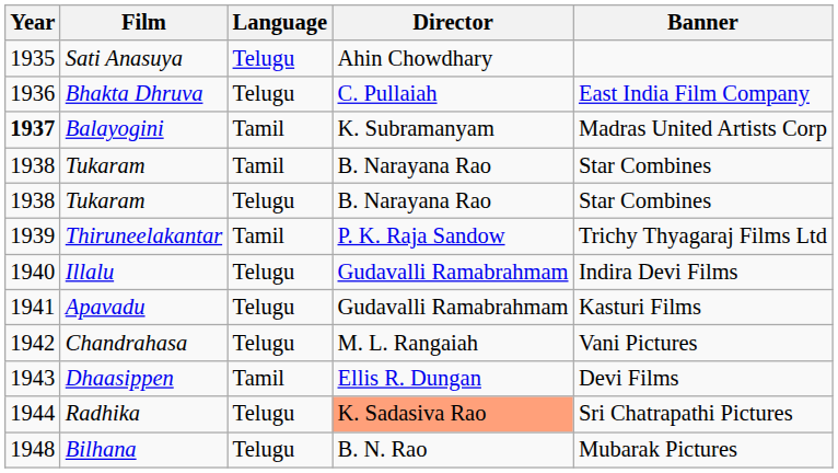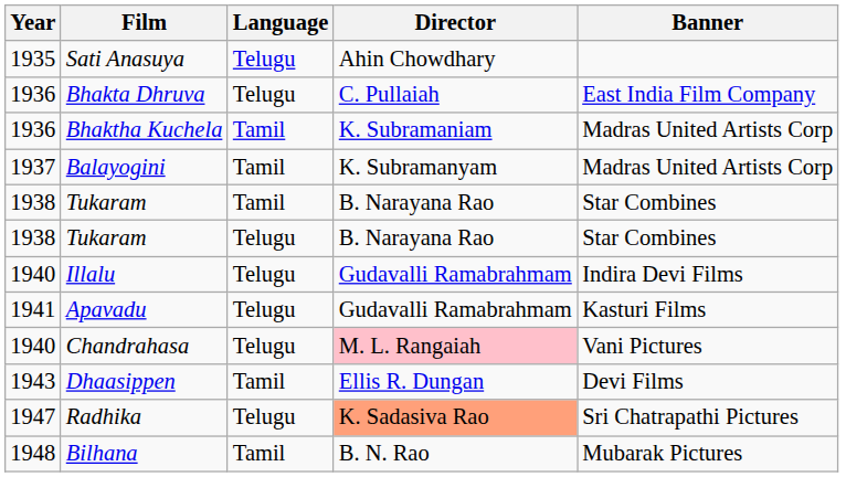 <table class="wikitable sortable">
 <tr>
 <th>Year</th>
 <th>Film</th>
 <th>Language</th>
 <th>Director</th>
 <th>Banner</th>
 </tr>
 <tr>
 <td>1935</td>
 <td><em>Sati Anasuya</em></td>
 <td><a href='#'>Telugu</a></td>
 <td>Ahin Chowdhary</td>
 <td></td>
 </tr>
 <tr>
 <td>1936</td>
 <td><em><a href='#'>Bhakta Dhruva</a></em></td>
 <td>Telugu</td>
 <td><a href='#'>C. Pullaiah</a></td>
 <td><a href='#'>East India Film Company</a></td>
 </tr>
 <tr>
-<td><strong>1937</strong></td>
+<td>1936</td>
+<td><em><a href='#'>Bhaktha Kuchela</a></em></td>
+<td><a href='#'>Tamil</a></td>
+<td><a href='#'>K. Subramaniam</a></td>
+<td>Madras United Artists Corp</td>
+</tr>
+<tr>
+<td>1937</td>
 <td><em><a href='#'>Balayogini</a></em></td>
 <td>Tamil</td>
 <td>K. Subramanyam</td>
 <td>Madras United Artists Corp</td>
 </tr>
 <tr>
 <td>1938</td>
 <td><em>Tukaram</em></td>
 <td>Tamil</td>
 <td>B. Narayana Rao</td>
 <td>Star Combines</td>
 </tr>
 <tr>
 <td>1938</td>
 <td><em>Tukaram</em></td>
 <td>Telugu</td>
 <td>B. Narayana Rao</td>
 <td>Star Combines</td>
 </tr>
 <tr>
-<td>1939</td>
-<td><em><a href='#'>Thiruneelakantar</a></em></td>
-<td>Tamil</td>
-<td><a href='#'>P. K. Raja Sandow</a></td>
-<td>Trichy Thyagaraj Films Ltd</td>
-</tr>
-<tr>
 <td>1940</td>
 <td><em><a href='#'>Illalu</a></em></td>
 <td>Telugu</td>
 <td><a href='#'>Gudavalli Ramabrahmam</a></td>
 <td>Indira Devi Films</td>
 </tr>
 <tr>
 <td>1941</td>
 <td><em><a href='#'>Apavadu</a></em></td>
 <td>Telugu</td>
 <td>Gudavalli Ramabrahmam</td>
 <td>Kasturi Films</td>
 </tr>
 <tr>
-<td>1942</td>
+<td>1940</td>
 <td><em>Chandrahasa</em></td>
 <td>Telugu</td>
-<td>M. L. Rangaiah</td>
+<td style="background: pink;">M. L. Rangaiah</td>
 <td>Vani Pictures</td>
 </tr>
 <tr>
 <td>1943</td>
 <td><em><a href='#'>Dhaasippen</a></em></td>
 <td>Tamil</td>
 <td><a href='#'>Ellis R. Dungan</a></td>
 <td>Devi Films</td>
 </tr>
 <tr>
-<td>1944</td>
+<td>1947</td>
 <td><em>Radhika</em></td>
 <td>Telugu</td>
 <td style="background: lightsalmon;">K. Sadasiva Rao</td>
 <td>Sri Chatrapathi Pictures</td>
 </tr>
 <tr>
 <td>1948</td>
 <td><em><a href='#'>Bilhana</a></em></td>
-<td>Telugu</td>
+<td>Tamil</td>
 <td>B. N. Rao</td>
 <td>Mubarak Pictures</td>
 </tr>
 </table>
